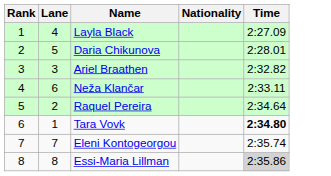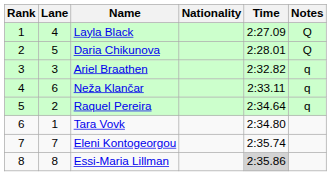 <table class="wikitable sortable" style="text-align:center">
 <tr>
 <th>Rank</th>
 <th>Lane</th>
 <th>Name</th>
 <th>Nationality</th>
 <th>Time</th>
+<th>Notes</th>
 </tr>
 <tr bgcolor=ccffcc>
 <td>1</td>
 <td>4</td>
 <td align=left><a href='#'>Layla Black</a></td>
 <td align=left></td>
 <td>2:27.09</td>
+<td>Q</td>
 </tr>
 <tr bgcolor=ccffcc>
 <td>2</td>
 <td>5</td>
 <td align=left><a href='#'>Daria Chikunova</a></td>
 <td align=left></td>
 <td>2:28.01</td>
+<td>Q</td>
 </tr>
 <tr bgcolor=ccffcc>
 <td>3</td>
 <td>3</td>
 <td align=left><a href='#'>Ariel Braathen</a></td>
 <td align=left></td>
 <td>2:32.82</td>
+<td>q</td>
 </tr>
 <tr bgcolor=ccffcc>
 <td>4</td>
 <td>6</td>
 <td align=left><a href='#'>Neža Klančar</a></td>
 <td align=left></td>
 <td>2:33.11</td>
+<td>q</td>
 </tr>
 <tr bgcolor=ccffcc>
 <td>5</td>
 <td>2</td>
 <td align=left><a href='#'>Raquel Pereira</a></td>
 <td align=left></td>
 <td>2:34.64</td>
+<td>q</td>
 </tr>
 <tr>
 <td>6</td>
 <td>1</td>
 <td align=left><a href='#'>Tara Vovk</a></td>
 <td align=left></td>
-<td><strong>2:34.80</strong></td>
+<td>2:34.80</td>
+<td></td>
 </tr>
 <tr>
 <td>7</td>
 <td>7</td>
 <td align=left><a href='#'>Eleni Kontogeorgou</a></td>
 <td align=left></td>
 <td>2:35.74</td>
+<td></td>
 </tr>
 <tr>
 <td>8</td>
 <td>8</td>
 <td align=left><a href='#'>Essi-Maria Lillman</a></td>
 <td align=left></td>
 <td style="background: lightgrey;">2:35.86</td>
+<td></td>
 </tr>
 </table>
